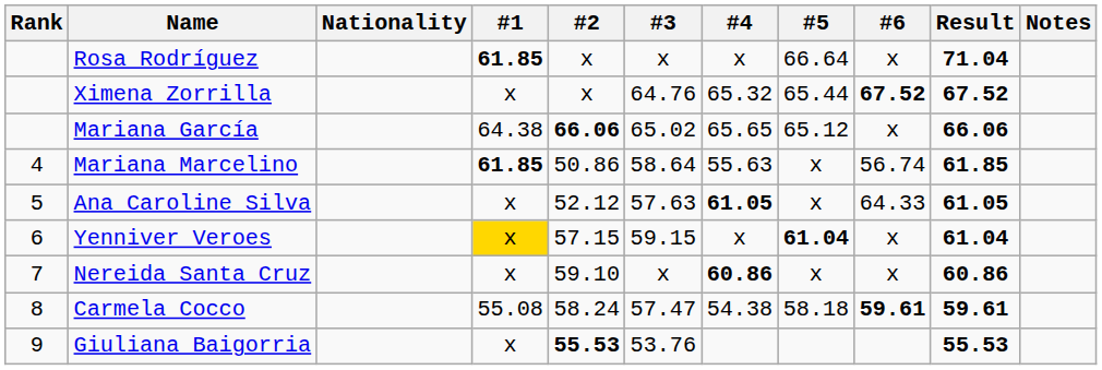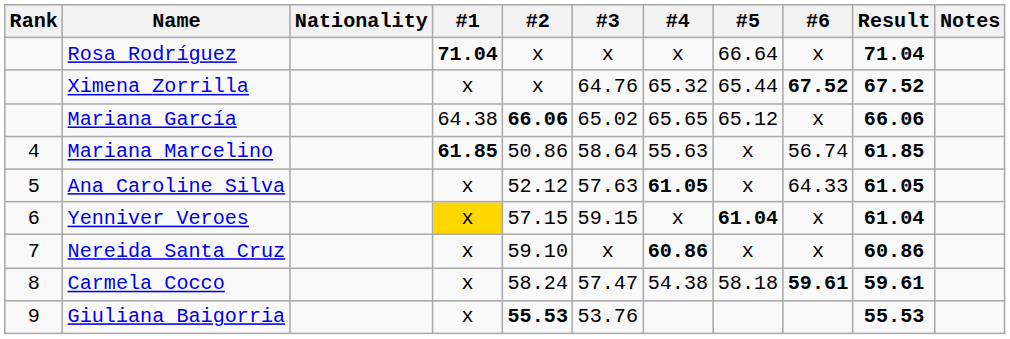 <table class="wikitable sortable" style="text-align:center">
 <tr>
 <th>Rank</th>
 <th>Name</th>
 <th>Nationality</th>
 <th>#1</th>
 <th>#2</th>
 <th>#3</th>
 <th>#4</th>
 <th>#5</th>
 <th>#6</th>
 <th>Result</th>
 <th>Notes</th>
 </tr>
 <tr>
 <td></td>
 <td align=left><a href='#'>Rosa Rodríguez</a></td>
 <td align=left></td>
-<td><strong>61.85</strong></td>
+<td><strong>71.04</strong></td>
 <td>x</td>
 <td>x</td>
 <td>x</td>
 <td>66.64</td>
 <td>x</td>
 <td><strong>71.04</strong></td>
 <td></td>
 </tr>
 <tr>
 <td></td>
 <td align=left><a href='#'>Ximena Zorrilla</a></td>
 <td align=left></td>
 <td>x</td>
 <td>x</td>
 <td>64.76</td>
 <td>65.32</td>
 <td>65.44</td>
 <td><strong>67.52</strong></td>
 <td><strong>67.52</strong></td>
 <td></td>
 </tr>
 <tr>
 <td></td>
 <td align=left><a href='#'>Mariana García</a></td>
 <td align=left></td>
 <td>64.38</td>
 <td><strong>66.06</strong></td>
 <td>65.02</td>
 <td>65.65</td>
 <td>65.12</td>
 <td>x</td>
 <td><strong>66.06</strong></td>
 <td></td>
 </tr>
 <tr>
 <td>4</td>
 <td align=left><a href='#'>Mariana Marcelino</a></td>
 <td align=left></td>
 <td><strong>61.85</strong></td>
 <td>50.86</td>
 <td>58.64</td>
 <td>55.63</td>
 <td>x</td>
 <td>56.74</td>
 <td><strong>61.85</strong></td>
 <td></td>
 </tr>
 <tr>
 <td>5</td>
 <td align=left><a href='#'>Ana Caroline Silva</a></td>
 <td align=left></td>
 <td>x</td>
 <td>52.12</td>
 <td>57.63</td>
 <td><strong>61.05</strong></td>
 <td>x</td>
 <td>64.33</td>
 <td><strong>61.05</strong></td>
 <td></td>
 </tr>
 <tr>
 <td>6</td>
 <td align=left><a href='#'>Yenniver Veroes</a></td>
 <td align=left></td>
 <td style="background: gold;">x</td>
 <td>57.15</td>
 <td>59.15</td>
 <td>x</td>
 <td><strong>61.04</strong></td>
 <td>x</td>
 <td><strong>61.04</strong></td>
 <td></td>
 </tr>
 <tr>
 <td>7</td>
 <td align=left><a href='#'>Nereida Santa Cruz</a></td>
 <td align=left></td>
 <td>x</td>
 <td>59.10</td>
 <td>x</td>
 <td><strong>60.86</strong></td>
 <td>x</td>
 <td>x</td>
 <td><strong>60.86</strong></td>
 <td></td>
 </tr>
 <tr>
 <td>8</td>
 <td align=left><a href='#'>Carmela Cocco</a></td>
 <td align=left></td>
-<td>55.08</td>
+<td>x</td>
 <td>58.24</td>
 <td>57.47</td>
 <td>54.38</td>
 <td>58.18</td>
 <td><strong>59.61</strong></td>
 <td><strong>59.61</strong></td>
 <td></td>
 </tr>
 <tr>
 <td>9</td>
 <td align=left><a href='#'>Giuliana Baigorria</a></td>
 <td align=left></td>
 <td>x</td>
 <td><strong>55.53</strong></td>
 <td>53.76</td>
 <td></td>
 <td></td>
 <td></td>
 <td><strong>55.53</strong></td>
 <td></td>
 </tr>
 </table>
